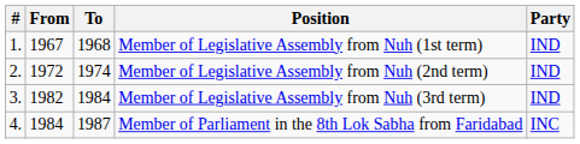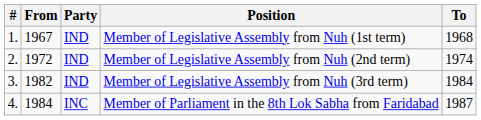 <table class="wikitable sortable">
 <tr>
 <th>#</th>
 <th>From</th>
+<th>Party</th>
+<th>Position</th>
 <th>To</th>
-<th>Position</th>
-<th>Party</th>
 </tr>
 <tr>
 <td>1.</td>
 <td>1967</td>
+<td><a href='#'>IND</a></td>
+<td><a href='#'>Member of Legislative Assembly</a> from <a href='#'>Nuh</a> (1st term)</td>
 <td>1968</td>
-<td><a href='#'>Member of Legislative Assembly</a> from <a href='#'>Nuh</a> (1st term)</td>
-<td><a href='#'>IND</a></td>
 </tr>
 <tr>
 <td>2.</td>
 <td>1972</td>
+<td><a href='#'>IND</a></td>
+<td><a href='#'>Member of Legislative Assembly</a> from <a href='#'>Nuh</a> (2nd term)</td>
 <td>1974</td>
-<td><a href='#'>Member of Legislative Assembly</a> from <a href='#'>Nuh</a> (2nd term)</td>
-<td><a href='#'>IND</a></td>
 </tr>
 <tr>
 <td>3.</td>
 <td>1982</td>
+<td><a href='#'>IND</a></td>
+<td><a href='#'>Member of Legislative Assembly</a> from <a href='#'>Nuh</a> (3rd term)</td>
 <td>1984</td>
-<td><a href='#'>Member of Legislative Assembly</a> from <a href='#'>Nuh</a> (3rd term)</td>
-<td><a href='#'>IND</a></td>
 </tr>
 <tr>
 <td>4.</td>
 <td>1984</td>
+<td><a href='#'>INC</a></td>
+<td><a href='#'>Member of Parliament</a> in the <a href='#'>8th Lok Sabha</a> from <a href='#'>Faridabad</a></td>
 <td>1987</td>
-<td><a href='#'>Member of Parliament</a> in the <a href='#'>8th Lok Sabha</a> from <a href='#'>Faridabad</a></td>
-<td><a href='#'>INC</a></td>
 </tr>
 </table>
